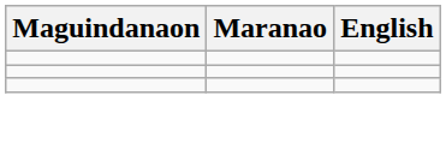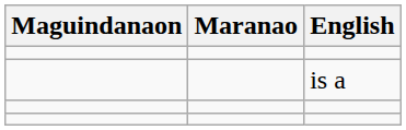 <table class="wikitable">
 <tr>
 <th>Maguindanaon</th>
 <th>Maranao</th>
 <th>English</th>
 </tr>
 <tr>
 <td>  </td>
 <td>  </td>
 <td>  </td>
 </tr>
 <tr>
+<td>   </td>
+<td>   </td>
+<td> is a  </td>
+</tr>
+<tr>
 <td>  </td>
 <td>  </td>
 <td>  </td>
 </tr>
 <tr>
 <td>  </td>
 <td>  </td>
 <td>  </td>
 </tr>
 </table>
